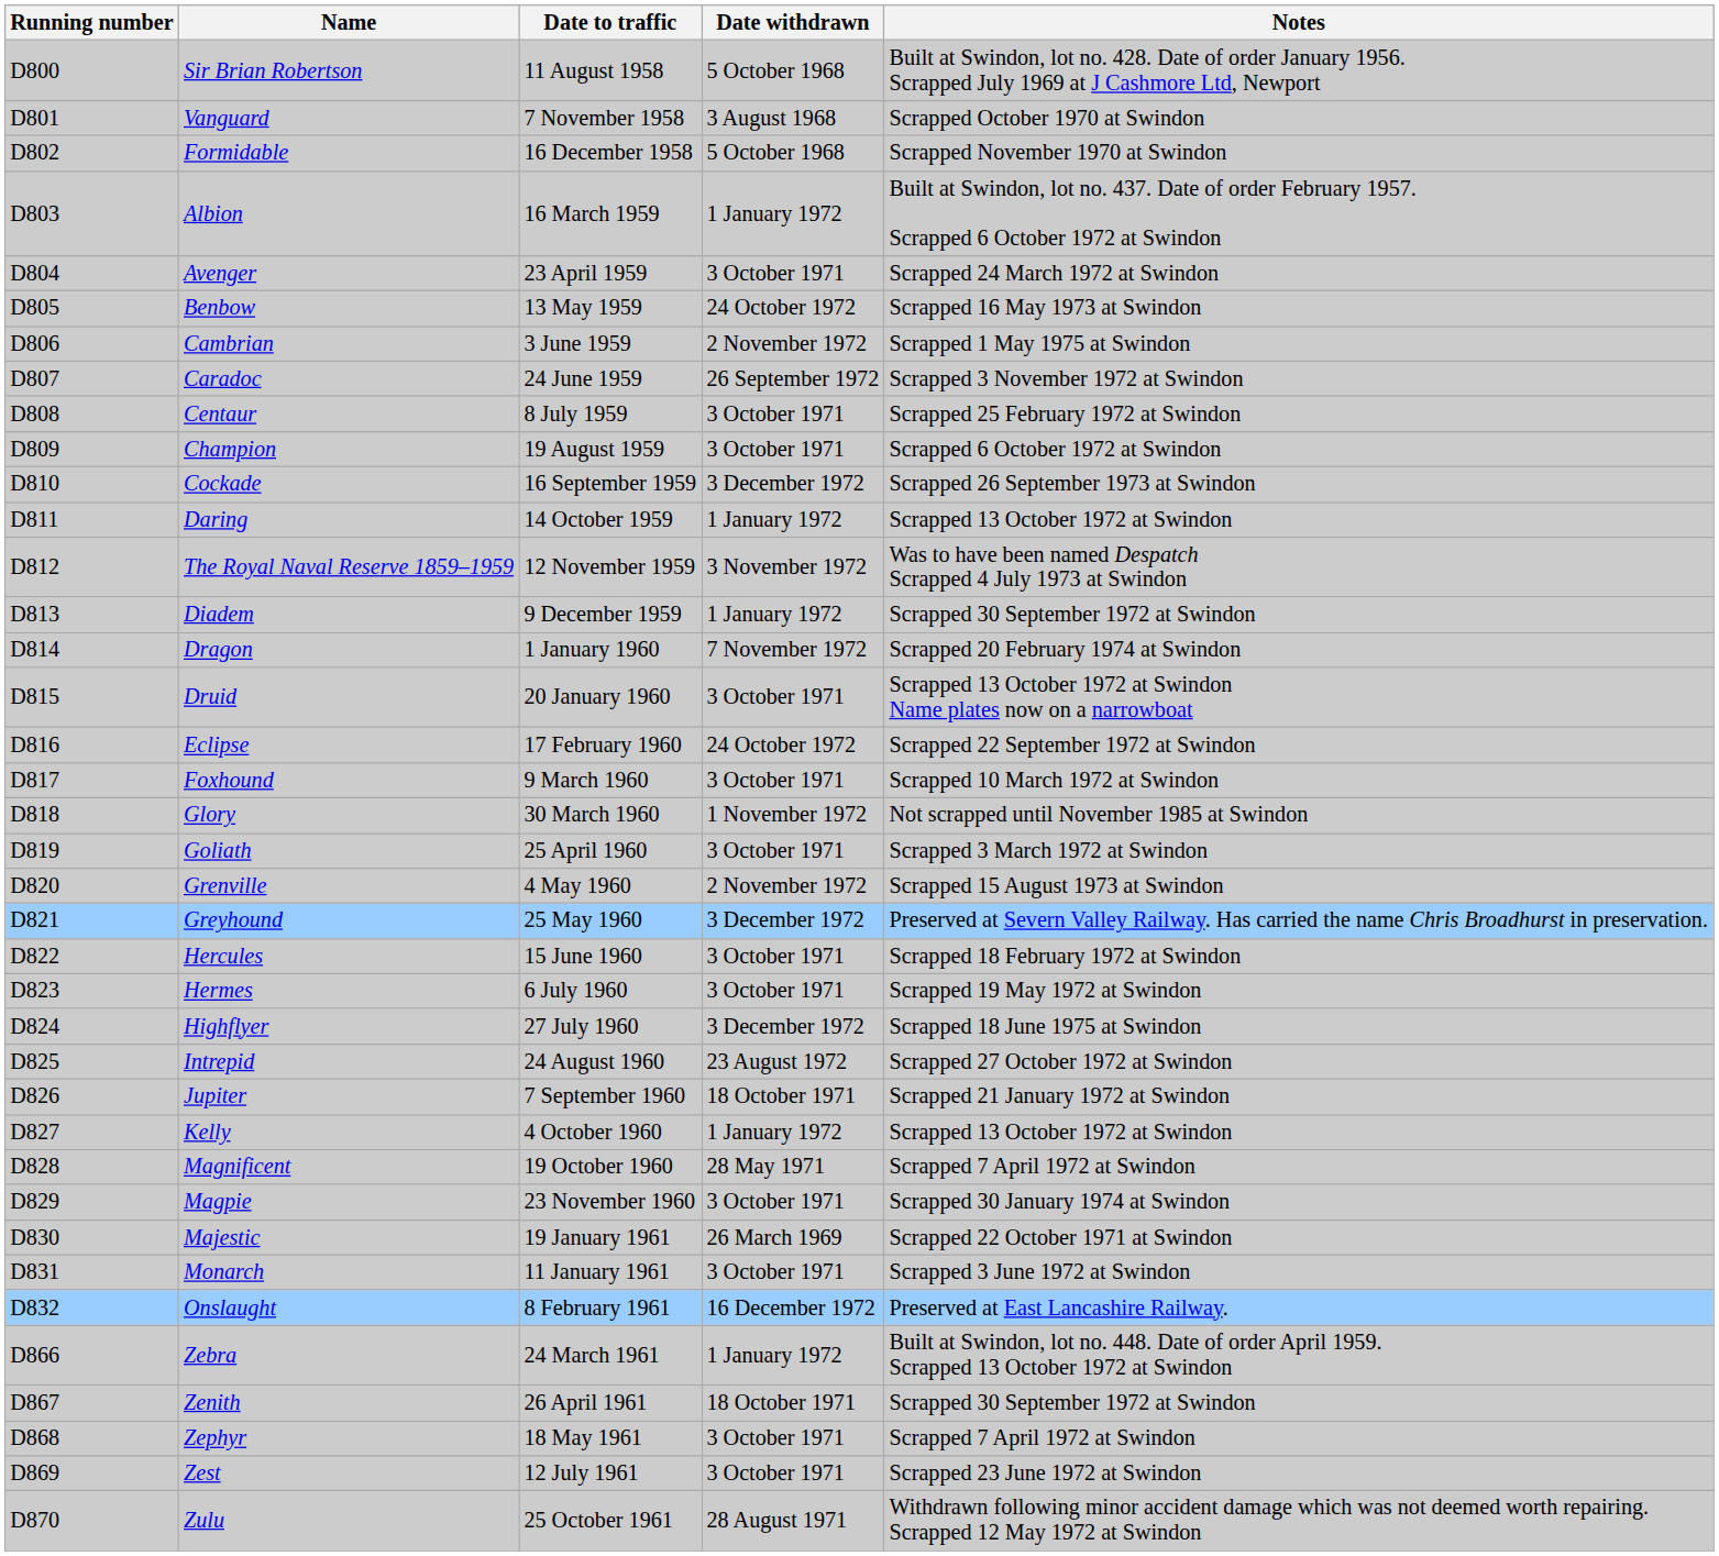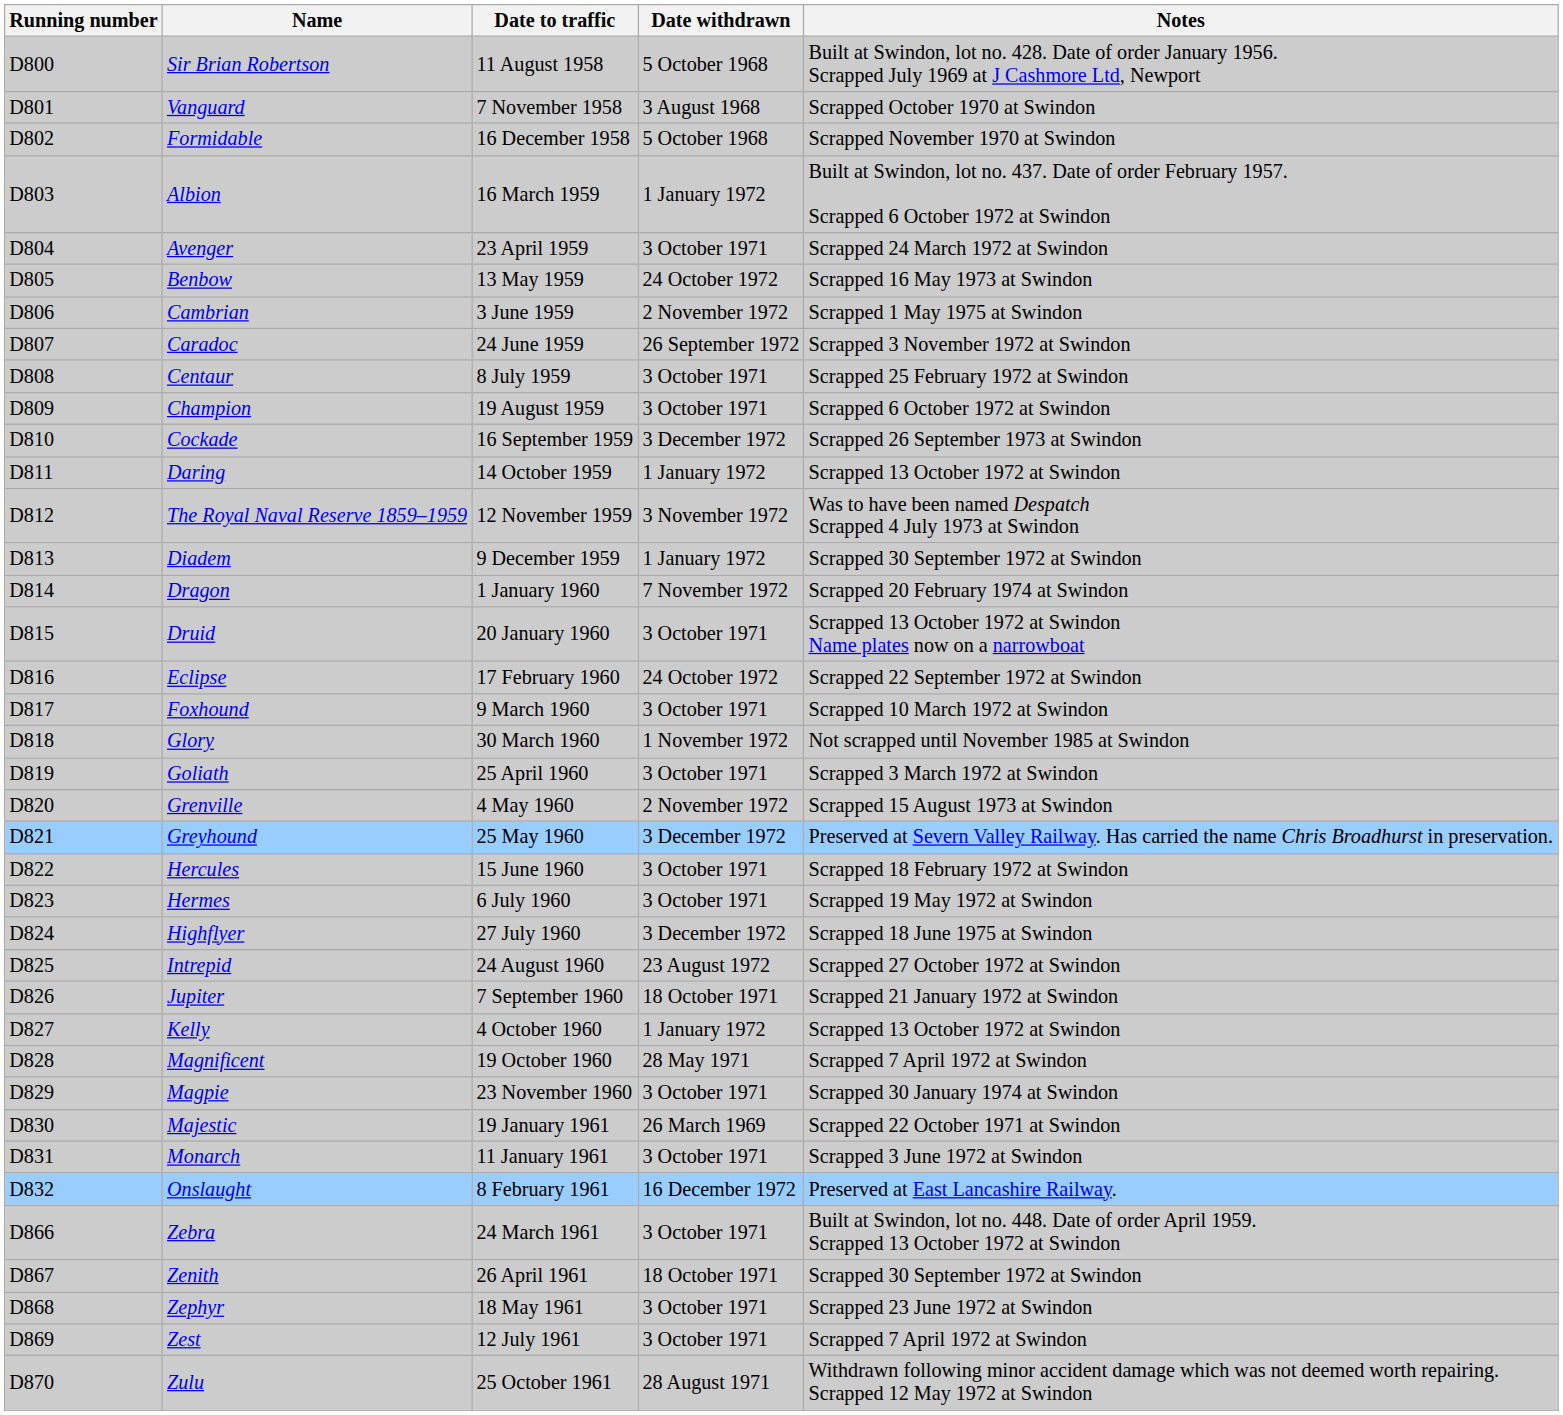 <table class ="wikitable">
 <tr>
 <th>Running number</th>
 <th>Name</th>
 <th>Date to traffic</th>
 <th>Date withdrawn</th>
 <th>Notes</th>
 </tr>
 <tr style="background:#ccc;">
 <td>D800</td>
 <td><em><a href='#'>Sir Brian Robertson</a></em></td>
 <td>11 August 1958</td>
 <td>5 October 1968</td>
 <td>Built at Swindon, lot no. 428.  Date of order January 1956.<br>Scrapped July 1969 at <a href='#'>J Cashmore Ltd</a>, Newport</td>
 </tr>
 <tr style="background:#ccc;">
 <td>D801</td>
 <td><em><a href='#'>Vanguard</a></em></td>
 <td>7 November 1958</td>
 <td>3 August 1968</td>
 <td>Scrapped October 1970 at Swindon</td>
 </tr>
 <tr style="background:#ccc;">
 <td>D802</td>
 <td><em><a href='#'>Formidable</a></em></td>
 <td>16 December 1958</td>
 <td>5 October 1968</td>
 <td>Scrapped November 1970 at Swindon</td>
 </tr>
 <tr style="background:#ccc;">
 <td>D803</td>
 <td><em><a href='#'>Albion</a></em></td>
 <td>16 March 1959</td>
 <td>1 January 1972</td>
 <td>Built at Swindon, lot no. 437.  Date of order February 1957.<br><br>Scrapped 6 October 1972 at Swindon</td>
 </tr>
 <tr style="background:#ccc;">
 <td>D804</td>
 <td><em><a href='#'>Avenger</a></em></td>
 <td>23 April 1959</td>
 <td>3 October 1971</td>
 <td>Scrapped 24 March 1972 at Swindon</td>
 </tr>
 <tr style="background:#ccc;">
 <td>D805</td>
 <td><em><a href='#'>Benbow</a></em></td>
 <td>13 May 1959</td>
 <td>24 October 1972</td>
 <td>Scrapped 16 May 1973 at Swindon</td>
 </tr>
 <tr style="background:#ccc;">
 <td>D806</td>
 <td><em><a href='#'>Cambrian</a></em></td>
 <td>3 June 1959</td>
 <td>2 November 1972</td>
 <td>Scrapped 1 May 1975 at Swindon</td>
 </tr>
 <tr style="background:#ccc;">
 <td>D807</td>
 <td><em><a href='#'>Caradoc</a></em></td>
 <td>24 June 1959</td>
 <td>26 September 1972</td>
 <td>Scrapped 3 November 1972 at Swindon</td>
 </tr>
 <tr style="background:#ccc;">
 <td>D808</td>
 <td><em><a href='#'>Centaur</a></em></td>
 <td>8 July 1959</td>
 <td>3 October 1971</td>
 <td>Scrapped 25 February 1972 at Swindon</td>
 </tr>
 <tr style="background:#ccc;">
 <td>D809</td>
 <td><em><a href='#'>Champion</a></em></td>
 <td>19 August 1959</td>
 <td>3 October 1971</td>
 <td>Scrapped 6 October 1972 at Swindon</td>
 </tr>
 <tr style="background:#ccc;">
 <td>D810</td>
 <td><em><a href='#'>Cockade</a></em></td>
 <td>16 September 1959</td>
 <td>3 December 1972</td>
 <td>Scrapped 26 September 1973 at Swindon</td>
 </tr>
 <tr style="background:#ccc;">
 <td>D811</td>
 <td><em><a href='#'>Daring</a></em></td>
 <td>14 October 1959</td>
 <td>1 January 1972</td>
 <td>Scrapped 13 October 1972 at Swindon</td>
 </tr>
 <tr style="background:#ccc;">
 <td>D812</td>
 <td><em><a href='#'>The Royal Naval Reserve 1859–1959</a></em></td>
 <td>12 November 1959</td>
 <td>3 November 1972</td>
 <td>Was to have been named <em>Despatch</em><br>Scrapped 4 July 1973 at Swindon</td>
 </tr>
 <tr style="background:#ccc;">
 <td>D813</td>
 <td><em><a href='#'>Diadem</a></em></td>
 <td>9 December 1959</td>
 <td>1 January 1972</td>
 <td>Scrapped 30 September 1972 at Swindon</td>
 </tr>
 <tr style="background:#ccc;">
 <td>D814</td>
 <td><em><a href='#'>Dragon</a></em></td>
 <td>1 January 1960</td>
 <td>7 November 1972</td>
 <td>Scrapped 20 February 1974 at Swindon</td>
 </tr>
 <tr style="background:#ccc;">
 <td>D815</td>
 <td><em><a href='#'>Druid</a></em></td>
 <td>20 January 1960</td>
 <td>3 October 1971</td>
 <td>Scrapped 13 October 1972 at Swindon<br><a href='#'>Name plates</a> now on a <a href='#'>narrowboat</a></td>
 </tr>
 <tr style="background:#ccc;">
 <td>D816</td>
 <td><em><a href='#'>Eclipse</a></em></td>
 <td>17 February 1960</td>
 <td>24 October 1972</td>
 <td>Scrapped 22 September 1972 at Swindon</td>
 </tr>
 <tr style="background:#ccc;">
 <td>D817</td>
 <td><em><a href='#'>Foxhound</a></em></td>
 <td>9 March 1960</td>
 <td>3 October 1971</td>
 <td>Scrapped 10 March 1972 at Swindon</td>
 </tr>
 <tr style="background:#ccc;">
 <td>D818</td>
 <td><em><a href='#'>Glory</a></em></td>
 <td>30 March 1960</td>
 <td>1 November 1972</td>
 <td>Not scrapped until November 1985 at Swindon</td>
 </tr>
 <tr style="background:#ccc;">
 <td>D819</td>
 <td><em><a href='#'>Goliath</a></em></td>
 <td>25 April 1960</td>
 <td>3 October 1971</td>
 <td>Scrapped 3 March 1972 at Swindon</td>
 </tr>
 <tr style="background:#ccc;">
 <td>D820</td>
 <td><em><a href='#'>Grenville</a></em></td>
 <td>4 May 1960</td>
 <td>2 November 1972</td>
 <td>Scrapped 15 August 1973 at Swindon</td>
 </tr>
 <tr style="background:#9cf;">
 <td>D821</td>
 <td><em><a href='#'>Greyhound</a></em></td>
 <td>25 May 1960</td>
 <td>3 December 1972</td>
 <td>Preserved at <a href='#'>Severn Valley Railway</a>. Has carried the name <em>Chris Broadhurst</em> in preservation.</td>
 </tr>
 <tr style="background:#ccc;">
 <td>D822</td>
 <td><em><a href='#'>Hercules</a></em></td>
 <td>15 June 1960</td>
 <td>3 October 1971</td>
 <td>Scrapped 18 February 1972 at Swindon</td>
 </tr>
 <tr style="background:#ccc;">
 <td>D823</td>
 <td><em><a href='#'>Hermes</a></em></td>
 <td>6 July 1960</td>
 <td>3 October 1971</td>
 <td>Scrapped 19 May 1972 at Swindon</td>
 </tr>
 <tr style="background:#ccc;">
 <td>D824</td>
 <td><em><a href='#'>Highflyer</a></em></td>
 <td>27 July 1960</td>
 <td>3 December 1972</td>
 <td>Scrapped 18 June 1975 at Swindon</td>
 </tr>
 <tr style="background:#ccc;">
 <td>D825</td>
 <td><em><a href='#'>Intrepid</a></em></td>
 <td>24 August 1960</td>
 <td>23 August 1972</td>
 <td>Scrapped 27 October 1972 at Swindon</td>
 </tr>
 <tr style="background:#ccc;">
 <td>D826</td>
 <td><em><a href='#'>Jupiter</a></em></td>
 <td>7 September 1960</td>
 <td>18 October 1971</td>
 <td>Scrapped 21 January 1972 at Swindon</td>
 </tr>
 <tr style="background:#ccc;">
 <td>D827</td>
 <td><em><a href='#'>Kelly</a></em></td>
 <td>4 October 1960</td>
 <td>1 January 1972</td>
 <td>Scrapped 13 October 1972 at Swindon</td>
 </tr>
 <tr style="background:#ccc;">
 <td>D828</td>
 <td><em><a href='#'>Magnificent</a></em></td>
 <td>19 October 1960</td>
 <td>28 May 1971</td>
 <td>Scrapped 7 April 1972 at Swindon</td>
 </tr>
 <tr style="background:#ccc;">
 <td>D829</td>
 <td><em><a href='#'>Magpie</a></em></td>
 <td>23 November 1960</td>
 <td>3 October 1971</td>
 <td>Scrapped 30 January 1974 at Swindon</td>
 </tr>
 <tr style="background:#ccc;">
 <td>D830</td>
 <td><em><a href='#'>Majestic</a></em></td>
 <td>19 January 1961</td>
 <td>26 March 1969</td>
 <td>Scrapped 22 October 1971 at Swindon</td>
 </tr>
 <tr style="background:#ccc;">
 <td>D831</td>
 <td><em><a href='#'>Monarch</a></em></td>
 <td>11 January 1961</td>
 <td>3 October 1971</td>
 <td>Scrapped 3 June 1972 at Swindon</td>
 </tr>
 <tr style="background:#9cf;">
 <td>D832</td>
 <td><em><a href='#'>Onslaught</a></em></td>
 <td>8 February 1961</td>
 <td>16 December 1972</td>
 <td>Preserved at <a href='#'>East Lancashire Railway</a>.</td>
 </tr>
 <tr style="background:#ccc;">
 <td>D866</td>
 <td><em><a href='#'>Zebra</a></em></td>
 <td>24 March 1961</td>
-<td>1 January 1972</td>
+<td>3 October 1971</td>
 <td>Built at Swindon, lot no. 448. Date of order April 1959.<br>Scrapped 13 October 1972 at Swindon</td>
 </tr>
 <tr style="background:#ccc;">
 <td>D867</td>
 <td><em><a href='#'>Zenith</a></em></td>
 <td>26 April 1961</td>
 <td>18 October 1971</td>
 <td>Scrapped 30 September 1972 at Swindon</td>
 </tr>
 <tr style="background:#ccc;">
 <td>D868</td>
 <td><em><a href='#'>Zephyr</a></em></td>
 <td>18 May 1961</td>
 <td>3 October 1971</td>
-<td>Scrapped 7 April 1972 at Swindon</td>
+<td>Scrapped 23 June 1972 at Swindon</td>
 </tr>
 <tr style="background:#ccc;">
 <td>D869</td>
 <td><em><a href='#'>Zest</a></em></td>
 <td>12 July 1961</td>
 <td>3 October 1971</td>
-<td>Scrapped 23 June 1972 at Swindon</td>
+<td>Scrapped 7 April 1972 at Swindon</td>
 </tr>
 <tr style="background:#ccc;">
 <td>D870</td>
 <td><em><a href='#'>Zulu</a></em></td>
 <td>25 October 1961</td>
 <td>28 August 1971</td>
 <td>Withdrawn following minor accident damage which was not deemed worth repairing.<br>Scrapped 12 May 1972 at Swindon</td>
 </tr>
 </table>
